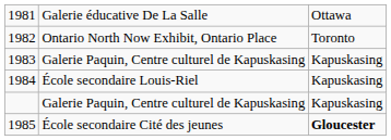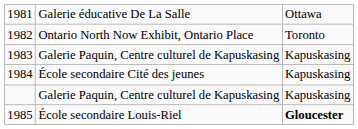 <table class="wikitable">
 <tr>
 <td>1981</td>
 <td>Galerie éducative De La Salle</td>
 <td>Ottawa</td>
 </tr>
 <tr>
 <td>1982</td>
 <td>Ontario North Now Exhibit, Ontario Place</td>
 <td>Toronto</td>
 </tr>
 <tr>
 <td>1983</td>
 <td>Galerie Paquin, Centre culturel de Kapuskasing</td>
 <td>Kapuskasing</td>
 </tr>
 <tr>
 <td>1984</td>
-<td>École secondaire Louis-Riel</td>
+<td>École secondaire Cité des jeunes</td>
 <td>Kapuskasing</td>
 </tr>
 <tr>
 <td></td>
 <td>Galerie Paquin, Centre culturel de Kapuskasing</td>
 <td>Kapuskasing</td>
 </tr>
 <tr>
 <td>1985</td>
-<td>École secondaire Cité des jeunes</td>
+<td>École secondaire Louis-Riel</td>
 <td><strong>Gloucester</strong></td>
 </tr>
 </table>
